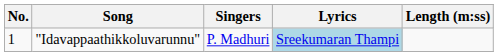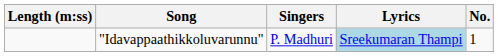 <table class="wikitable" style="font-size:95%;">
 <tr>
-<th>No.</th>
+<th>Length (m:ss)</th>
 <th>Song</th>
 <th>Singers</th>
 <th>Lyrics</th>
-<th>Length (m:ss)</th>
+<th>No.</th>
 </tr>
 <tr>
-<td>1</td>
+<td></td>
 <td>"Idavappaathikkoluvarunnu"</td>
 <td><a href='#'>P. Madhuri</a></td>
 <td style="background: lightblue;"><a href='#'>Sreekumaran Thampi</a></td>
-<td></td>
+<td>1</td>
 </tr>
 </table>
